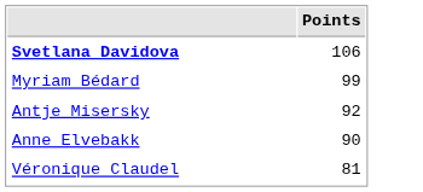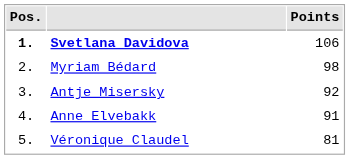 <table cellspacing="1" cellpadding="3" style="border:1px solid #AAAAAA;font-size:90%">
 <tr bgcolor="#E4E4E4">
+<th style="border-bottom:1px solid #AAAAAA" width=10>Pos.</th>
 <th style="border-bottom:1px solid #AAAAAA" width=200></th>
 <th style="border-bottom:1px solid #AAAAAA" width=20>Points</th>
 </tr>
 <tr>
+<td align="center"><strong>1.</strong></td>
 <td> <strong><a href='#'>Svetlana Davidova</a></strong></td>
 <td align="right">106</td>
 </tr>
 <tr>
+<td align="center">2.</td>
 <td> <a href='#'>Myriam Bédard</a></td>
-<td align="right">99</td>
+<td align="right">98</td>
 </tr>
 <tr>
+<td align="center">3.</td>
 <td> <a href='#'>Antje Misersky</a></td>
 <td align="right">92</td>
 </tr>
 <tr>
+<td align="center">4.</td>
 <td> <a href='#'>Anne Elvebakk</a></td>
-<td align="right">90</td>
+<td align="right">91</td>
 </tr>
 <tr>
+<td align="center">5.</td>
 <td> <a href='#'>Véronique Claudel</a></td>
 <td align="right">81</td>
 </tr>
 </table>
